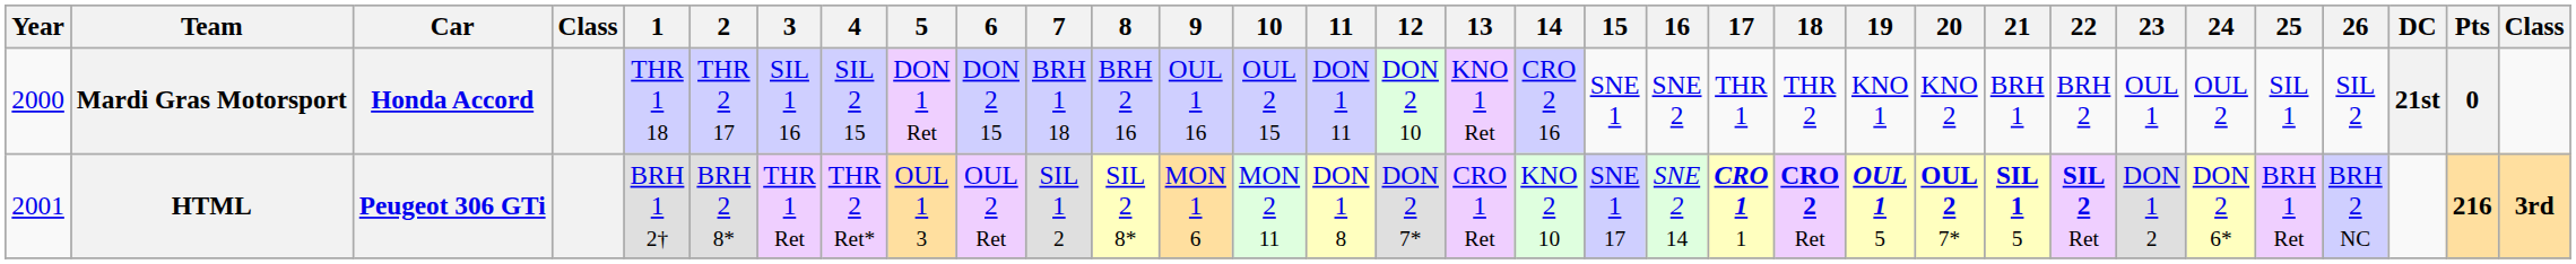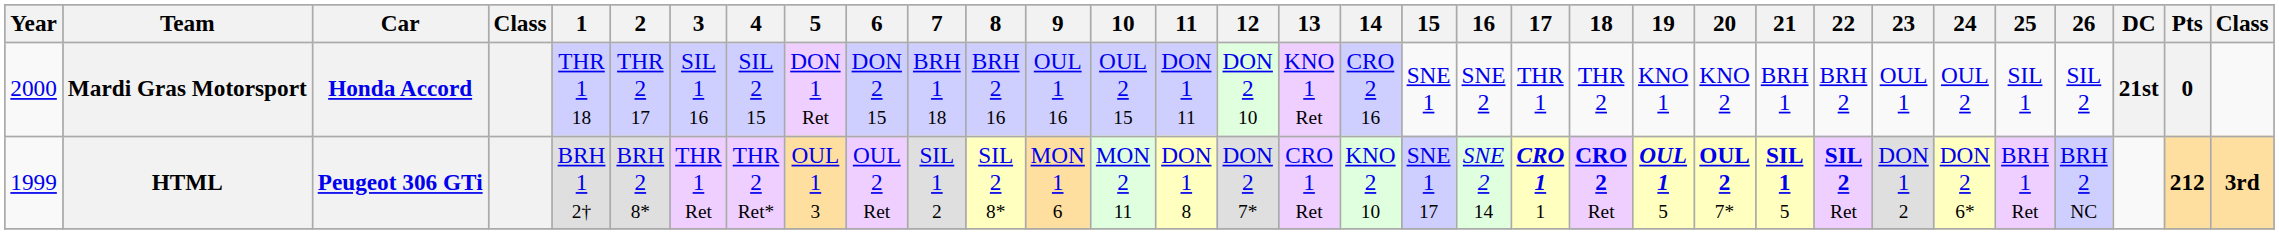 <table class="wikitable" style="text-align:center; font-size:85%">
 <tr>
 <th>Year</th>
 <th>Team</th>
 <th>Car</th>
 <th>Class</th>
 <th>1</th>
 <th>2</th>
 <th>3</th>
 <th>4</th>
 <th>5</th>
 <th>6</th>
 <th>7</th>
 <th>8</th>
 <th>9</th>
 <th>10</th>
 <th>11</th>
 <th>12</th>
 <th>13</th>
 <th>14</th>
 <th>15</th>
 <th>16</th>
 <th>17</th>
 <th>18</th>
 <th>19</th>
 <th>20</th>
 <th>21</th>
 <th>22</th>
 <th>23</th>
 <th>24</th>
 <th>25</th>
 <th>26</th>
 <th>DC</th>
 <th>Pts</th>
 <th>Class</th>
 </tr>
 <tr>
 <td><a href='#'>2000</a></td>
 <th nowrap>Mardi Gras Motorsport</th>
 <th nowrap><a href='#'>Honda Accord</a></th>
 <th></th>
 <td style="background:#CFCFFF;"><a href='#'>THR<br>1</a><br><small>18</small></td>
 <td style="background:#CFCFFF;"><a href='#'>THR<br>2</a><br><small>17</small></td>
 <td style="background:#CFCFFF;"><a href='#'>SIL<br>1</a><br><small>16</small></td>
 <td style="background:#CFCFFF;"><a href='#'>SIL<br>2</a><br><small>15</small></td>
 <td style="background:#EFCFFF;"><a href='#'>DON<br>1</a><br><small>Ret</small></td>
 <td style="background:#CFCFFF;"><a href='#'>DON<br>2</a><br><small>15</small></td>
 <td style="background:#CFCFFF;"><a href='#'>BRH<br>1</a><br><small>18</small></td>
 <td style="background:#CFCFFF;"><a href='#'>BRH<br>2</a><br><small>16</small></td>
 <td style="background:#CFCFFF;"><a href='#'>OUL<br>1</a><br><small>16</small></td>
 <td style="background:#CFCFFF;"><a href='#'>OUL<br>2</a><br><small>15</small></td>
 <td style="background:#CFCFFF;"><a href='#'>DON<br>1</a><br><small>11</small></td>
 <td style="background:#DFFFDF;"><a href='#'>DON<br>2</a><br><small>10</small></td>
 <td style="background:#EFCFFF;"><a href='#'>KNO<br>1</a><br><small>Ret</small></td>
 <td style="background:#CFCFFF;"><a href='#'>CRO<br>2</a><br><small>16</small></td>
 <td><a href='#'>SNE<br>1</a><br><small></small></td>
 <td><a href='#'>SNE<br>2</a><br><small></small></td>
 <td><a href='#'>THR<br>1</a><br><small></small></td>
 <td><a href='#'>THR<br>2</a><br><small></small></td>
 <td><a href='#'>KNO<br>1</a><br><small></small></td>
 <td><a href='#'>KNO<br>2</a><br><small></small></td>
 <td><a href='#'>BRH<br>1</a><br><small></small></td>
 <td><a href='#'>BRH<br>2</a><br><small></small></td>
 <td><a href='#'>OUL<br>1</a><br><small></small></td>
 <td><a href='#'>OUL<br>2</a><br><small></small></td>
 <td><a href='#'>SIL<br>1</a><br><small></small></td>
 <td><a href='#'>SIL<br>2</a><br><small></small></td>
 <th>21st</th>
 <th>0</th>
 <td></td>
 </tr>
 <tr>
-<td><a href='#'>2001</a></td>
+<td><a href='#'>1999</a></td>
 <th>HTML</th>
 <th nowrap><a href='#'>Peugeot 306 GTi</a></th>
 <th><span></span></th>
 <td style="background:#DFDFDF;"><a href='#'>BRH<br>1</a><br><small>2†</small></td>
 <td style="background:#DFDFDF;"><a href='#'>BRH<br>2</a><br><small>8*</small></td>
 <td style="background:#EFCFFF;"><a href='#'>THR<br>1</a><br><small>Ret</small></td>
 <td style="background:#EFCFFF;"><a href='#'>THR<br>2</a><br><small>Ret*</small></td>
 <td style="background:#FFDF9F;"><a href='#'>OUL<br>1</a><br><small>3</small></td>
 <td style="background:#EFCFFF;"><a href='#'>OUL<br>2</a><br><small>Ret</small></td>
 <td style="background:#DFDFDF;"><a href='#'>SIL<br>1</a><br><small>2</small></td>
 <td style="background:#FFFFBF;"><a href='#'>SIL<br>2</a><br><small>8*</small></td>
 <td style="background:#FFDF9F;"><a href='#'>MON<br>1</a><br><small>6</small></td>
 <td style="background:#DFFFDF;"><a href='#'>MON<br>2</a><br><small>11</small></td>
 <td style="background:#FFFFBF;"><a href='#'>DON<br>1</a><br><small>8</small></td>
 <td style="background:#DFDFDF;"><a href='#'>DON<br>2</a><br><small>7*</small></td>
 <td style="background:#EFCFFF;"><a href='#'>CRO<br>1</a><br><small>Ret</small></td>
 <td style="background:#DFFFDF;"><a href='#'>KNO<br>2</a><br><small>10</small></td>
 <td style="background:#CFCFFF;"><a href='#'>SNE<br>1</a><br><small>17</small></td>
 <td style="background:#DFFFDF;"><em><a href='#'>SNE<br>2</a></em><br><small>14</small></td>
 <td style="background:#FFFFBF;"><strong><em><a href='#'>CRO<br>1</a></em></strong><br><small>1</small></td>
 <td style="background:#EFCFFF;"><strong><a href='#'>CRO<br>2</a></strong><br><small>Ret</small></td>
 <td style="background:#FFFFBF;"><strong><em><a href='#'>OUL<br>1</a></em></strong><br><small>5</small></td>
 <td style="background:#FFFFBF;"><strong><a href='#'>OUL<br>2</a></strong><br><small>7*</small></td>
 <td style="background:#FFFFBF;"><strong><a href='#'>SIL<br>1</a></strong><br><small>5</small></td>
 <td style="background:#EFCFFF;"><strong><a href='#'>SIL<br>2</a></strong><br><small>Ret</small></td>
 <td style="background:#DFDFDF;"><a href='#'>DON<br>1</a><br><small>2</small></td>
 <td style="background:#FFFFBF;"><a href='#'>DON<br>2</a><br><small>6*</small></td>
 <td style="background:#EFCFFF;"><a href='#'>BRH<br>1</a><br><small>Ret</small></td>
 <td style="background:#CFCFFF;"><a href='#'>BRH<br>2</a><br><small>NC</small></td>
 <td></td>
-<th style="background:#FFDF9F;">216</th>
+<th style="background:#FFDF9F;">212</th>
 <th style="background:#FFDF9F;">3rd</th>
 </tr>
 </table>
